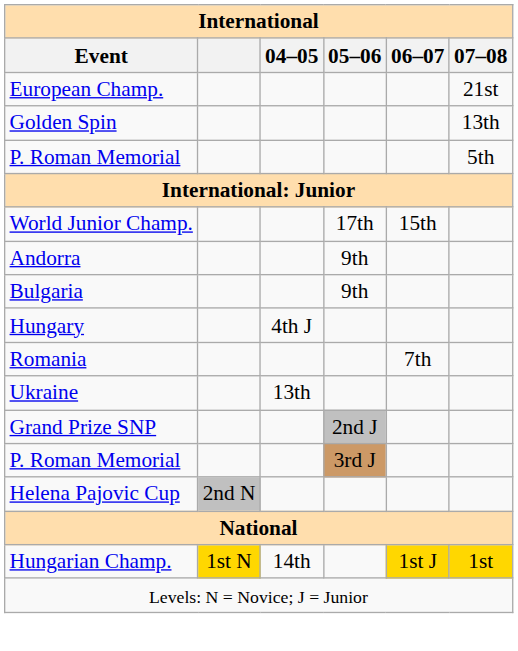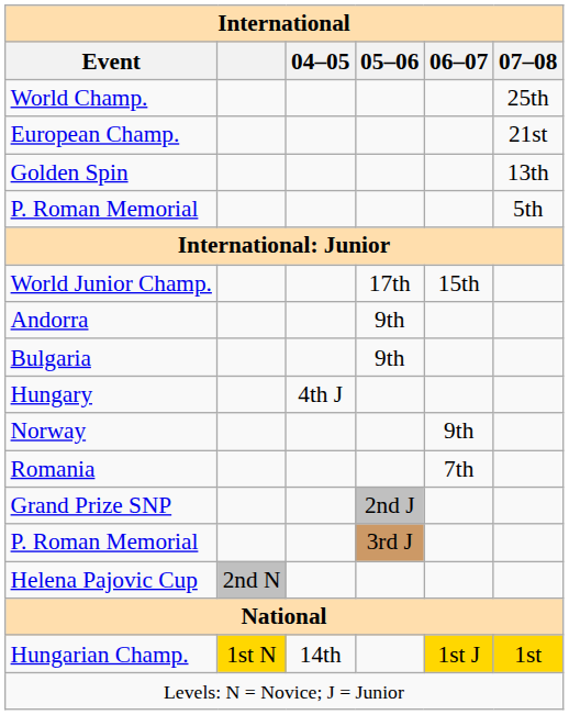 <table class="wikitable" style="text-align:center">
 <tr>
 <th style="background-color: #ffdead; " colspan=6 align=center>International</th>
 </tr>
 <tr>
 <th>Event</th>
 <th></th>
 <th>04–05</th>
 <th>05–06</th>
 <th>06–07</th>
 <th>07–08</th>
+</tr>
+<tr>
+<td align=left><a href='#'>World Champ.</a></td>
+<td></td>
+<td></td>
+<td></td>
+<td></td>
+<td>25th</td>
 </tr>
 <tr>
 <td align=left><a href='#'>European Champ.</a></td>
 <td></td>
 <td></td>
 <td></td>
 <td></td>
 <td>21st</td>
 </tr>
 <tr>
 <td align=left><a href='#'>Golden Spin</a></td>
 <td></td>
 <td></td>
 <td></td>
 <td></td>
 <td>13th</td>
 </tr>
 <tr>
 <td align=left><a href='#'>P. Roman Memorial</a></td>
 <td></td>
 <td></td>
 <td></td>
 <td></td>
 <td>5th</td>
 </tr>
 <tr>
 <th style="background-color: #ffdead; " colspan=6 align=center>International: Junior</th>
 </tr>
 <tr>
 <td align=left><a href='#'>World Junior Champ.</a></td>
 <td></td>
 <td></td>
 <td>17th</td>
 <td>15th</td>
 <td></td>
 </tr>
 <tr>
 <td align=left> <a href='#'>Andorra</a></td>
 <td></td>
 <td></td>
 <td>9th</td>
 <td></td>
 <td></td>
 </tr>
 <tr>
 <td align=left> <a href='#'>Bulgaria</a></td>
 <td></td>
 <td></td>
 <td>9th</td>
 <td></td>
 <td></td>
 </tr>
 <tr>
 <td align=left> <a href='#'>Hungary</a></td>
 <td></td>
 <td>4th J</td>
 <td></td>
 <td></td>
 <td></td>
 </tr>
 <tr>
+<td align=left> <a href='#'>Norway</a></td>
+<td></td>
+<td></td>
+<td></td>
+<td>9th</td>
+<td></td>
+</tr>
+<tr>
 <td align=left> <a href='#'>Romania</a></td>
 <td></td>
 <td></td>
 <td></td>
 <td>7th</td>
-<td></td>
-</tr>
-<tr>
-<td align=left> <a href='#'>Ukraine</a></td>
-<td></td>
-<td>13th</td>
-<td></td>
-<td></td>
 <td></td>
 </tr>
 <tr>
 <td align=left><a href='#'>Grand Prize SNP</a></td>
 <td></td>
 <td></td>
 <td bgcolor=silver>2nd J</td>
 <td></td>
 <td></td>
 </tr>
 <tr>
 <td align=left><a href='#'>P. Roman Memorial</a></td>
 <td></td>
 <td></td>
 <td bgcolor=cc9966>3rd J</td>
 <td></td>
 <td></td>
 </tr>
 <tr>
 <td align=left><a href='#'>Helena Pajovic Cup</a></td>
 <td bgcolor=silver>2nd N</td>
 <td></td>
 <td></td>
 <td></td>
 <td></td>
 </tr>
 <tr>
 <th style="background-color: #ffdead; " colspan=6 align=center>National</th>
 </tr>
 <tr>
 <td align=left><a href='#'>Hungarian Champ.</a></td>
 <td bgcolor=gold>1st N</td>
 <td>14th</td>
 <td></td>
 <td bgcolor=gold>1st J</td>
 <td bgcolor=gold>1st</td>
 </tr>
 <tr>
 <td colspan=6 align=center><small> Levels: N = Novice; J = Junior </small></td>
 </tr>
 </table>
